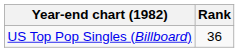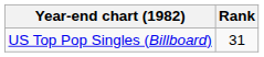 <table class="wikitable">
 <tr>
 <th>Year-end chart (1982)</th>
 <th>Rank</th>
 </tr>
 <tr>
 <td><a href='#'>US Top Pop Singles (<em>Billboard</em>)</a></td>
-<td align="center">36</td>
+<td align="center">31</td>
 </tr>
 </table>
